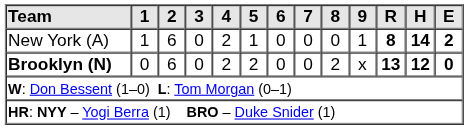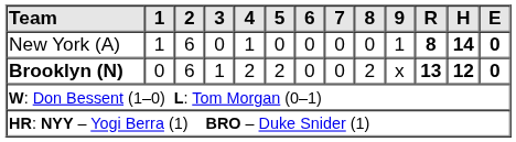 <table border=1 cellspacing=0 width=425 style="margin-left:3em;">
 <tr style="text-align:center; background-color:#e6e6e6;">
 <th align=left width=125>Team</th>
 <th width=25>1</th>
 <th width=25>2</th>
 <th width=25>3</th>
 <th width=25>4</th>
 <th width=25>5</th>
 <th width=25>6</th>
 <th width=25>7</th>
 <th width=25>8</th>
 <th width=25>9</th>
 <th width=25>R</th>
 <th width=25>H</th>
 <th width=25>E</th>
 </tr>
 <tr style="text-align:center;">
 <td align=left>New York (A)</td>
 <td>1</td>
 <td>6</td>
 <td>0</td>
-<td>2</td>
 <td>1</td>
+<td>0</td>
 <td>0</td>
 <td>0</td>
 <td>0</td>
 <td>1</td>
 <td><strong>8</strong></td>
 <td><strong>14</strong></td>
-<td><strong>2</strong></td>
+<td><strong>0</strong></td>
 </tr>
 <tr style="text-align:center;">
 <td align=left><strong>Brooklyn (N)</strong></td>
 <td>0</td>
 <td>6</td>
-<td>0</td>
+<td>1</td>
 <td>2</td>
 <td>2</td>
 <td>0</td>
 <td>0</td>
 <td>2</td>
 <td>x</td>
 <td><strong>13</strong></td>
 <td><strong>12</strong></td>
 <td><strong>0</strong></td>
 </tr>
 <tr style="text-align:left;">
 <td colspan=13><small><strong>W</strong>: <a href='#'>Don Bessent</a> (1–0)  <strong>L</strong>: <a href='#'>Tom Morgan</a> (0–1)</small></td>
 </tr>
 <tr style="text-align:left;">
 <td colspan=13><small><strong>HR</strong>: <strong>NYY</strong> – <a href='#'>Yogi Berra</a> (1)    <strong>BRO</strong> – <a href='#'>Duke Snider</a> (1) </small></td>
 </tr>
 </table>
